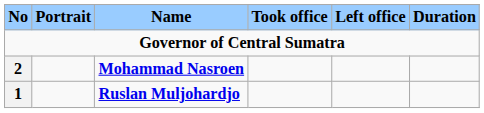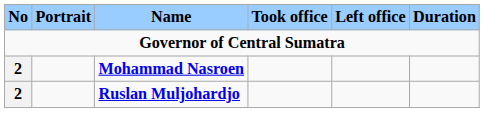 <table class="wikitable sortable">
 <tr>
 </tr>
 <tr bgcolor="#99ccff">
 <td align="center"><strong>No</strong></td>
 <td align="center"><strong>Portrait</strong></td>
 <td align="center"><strong>Name</strong></td>
 <td align="center"><strong>Took office</strong></td>
 <td align="center"><strong>Left office</strong></td>
 <td align="center"><strong>Duration</strong></td>
 </tr>
 <tr>
 <td colspan="10" align="center"> <strong>Governor of Central Sumatra</strong> </td>
 </tr>
 <tr>
 <th>2</th>
 <td></td>
 <td><strong><a href='#'>Mohammad Nasroen</a></strong></td>
 <td></td>
 <td></td>
 <td></td>
 </tr>
 <tr>
-<th>1</th>
+<th>2</th>
 <td></td>
 <td><strong><a href='#'>Ruslan Muljohardjo</a></strong></td>
 <td></td>
 <td></td>
 <td></td>
 </tr>
 </table>
